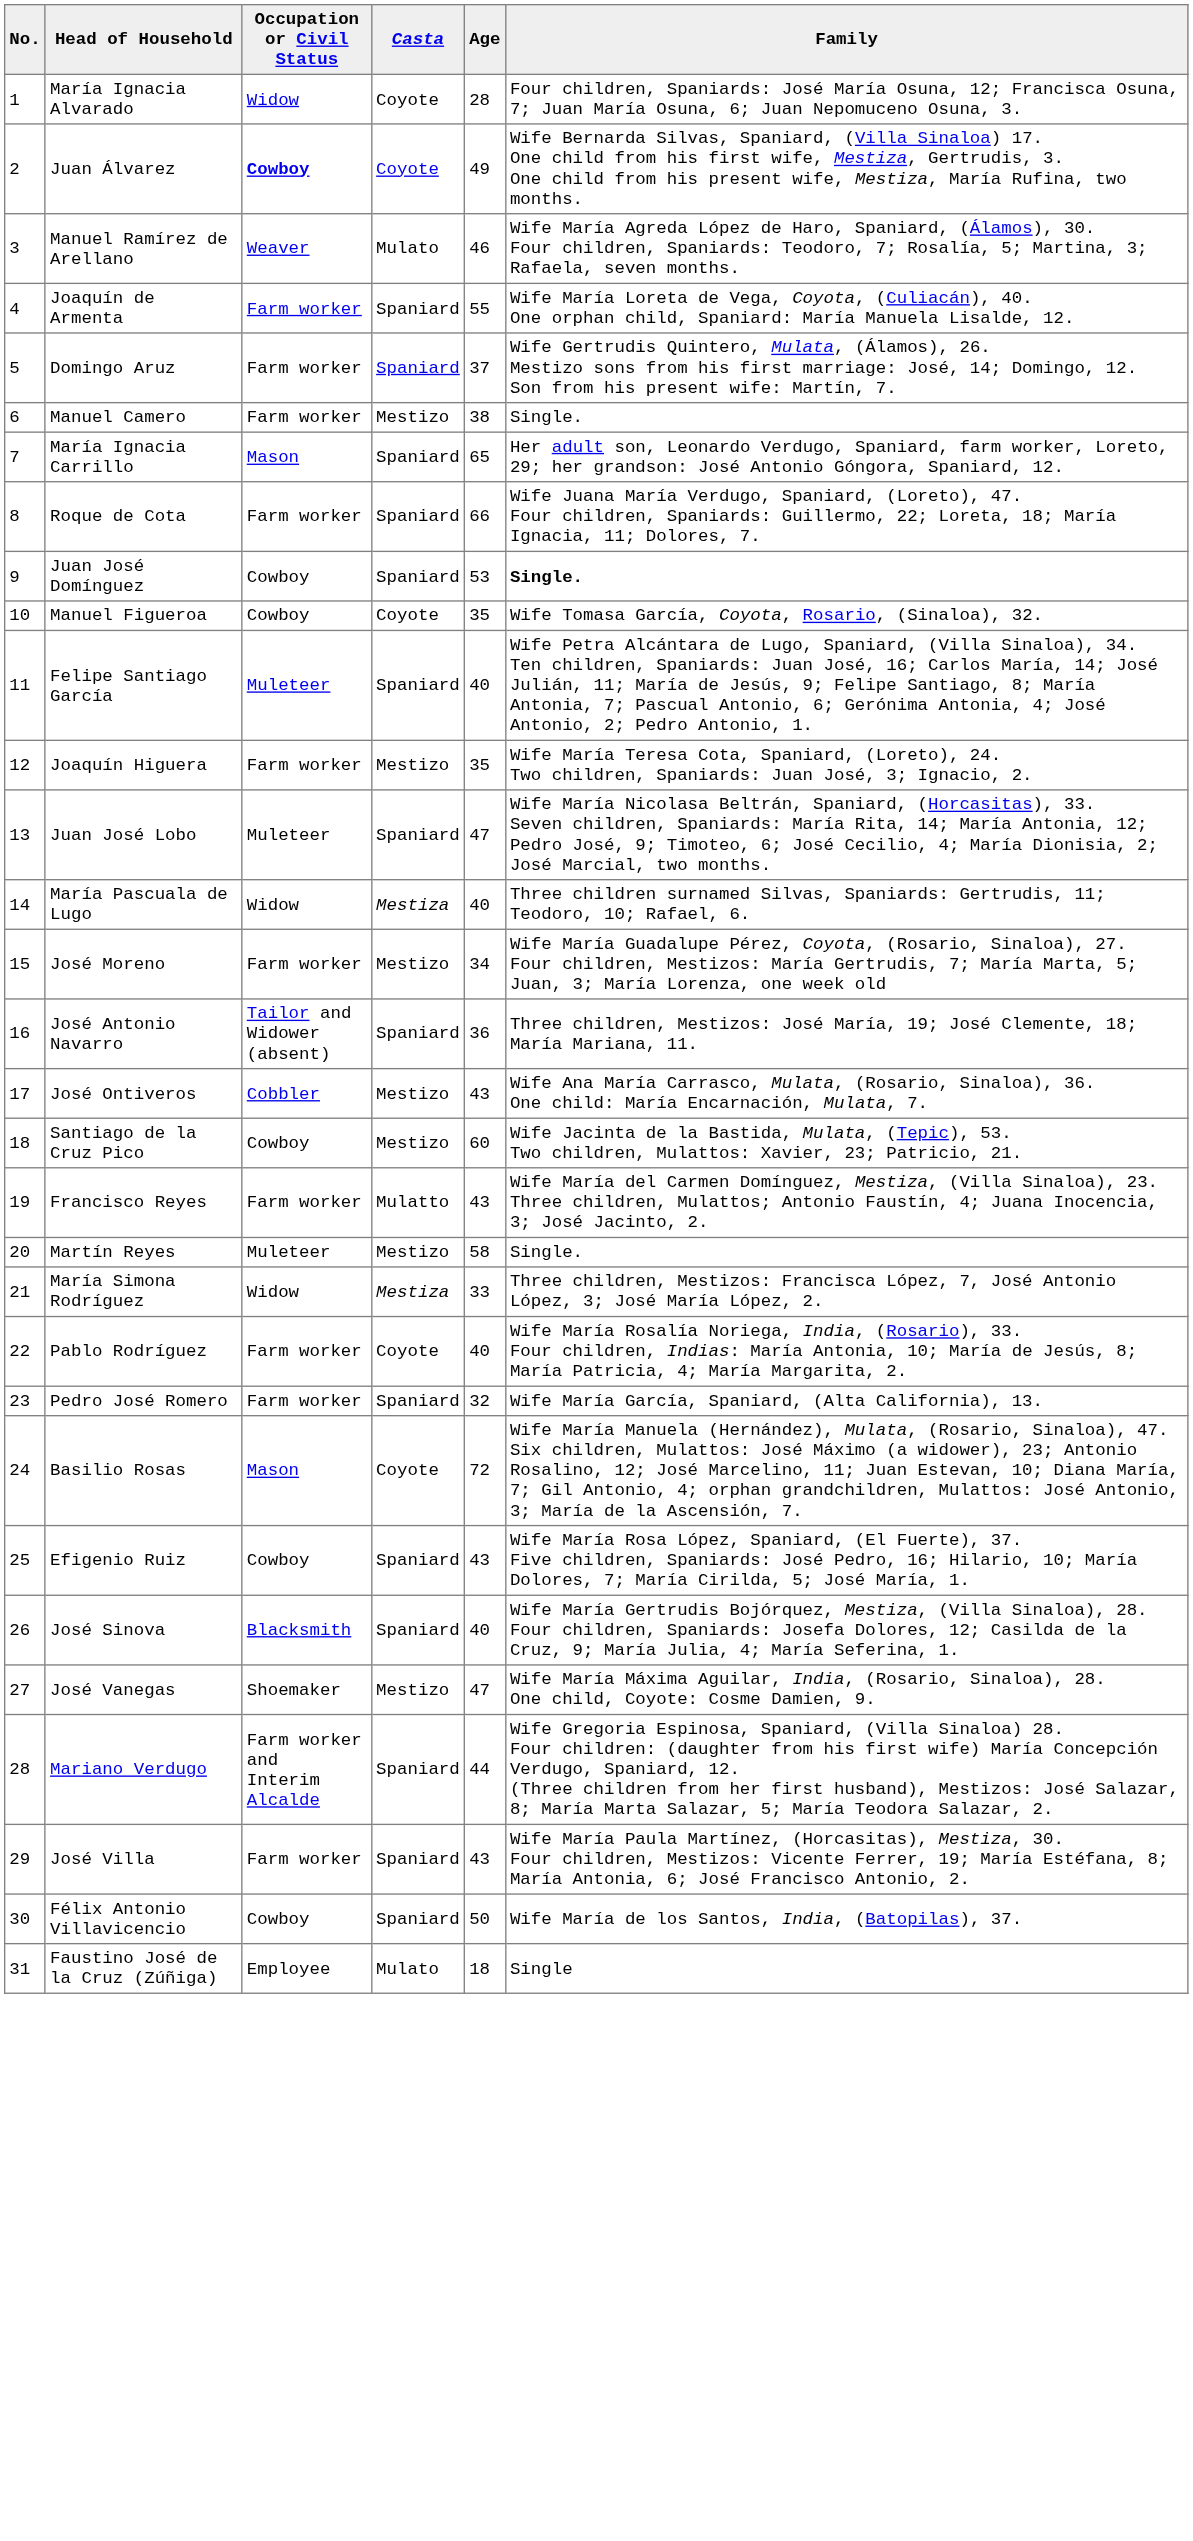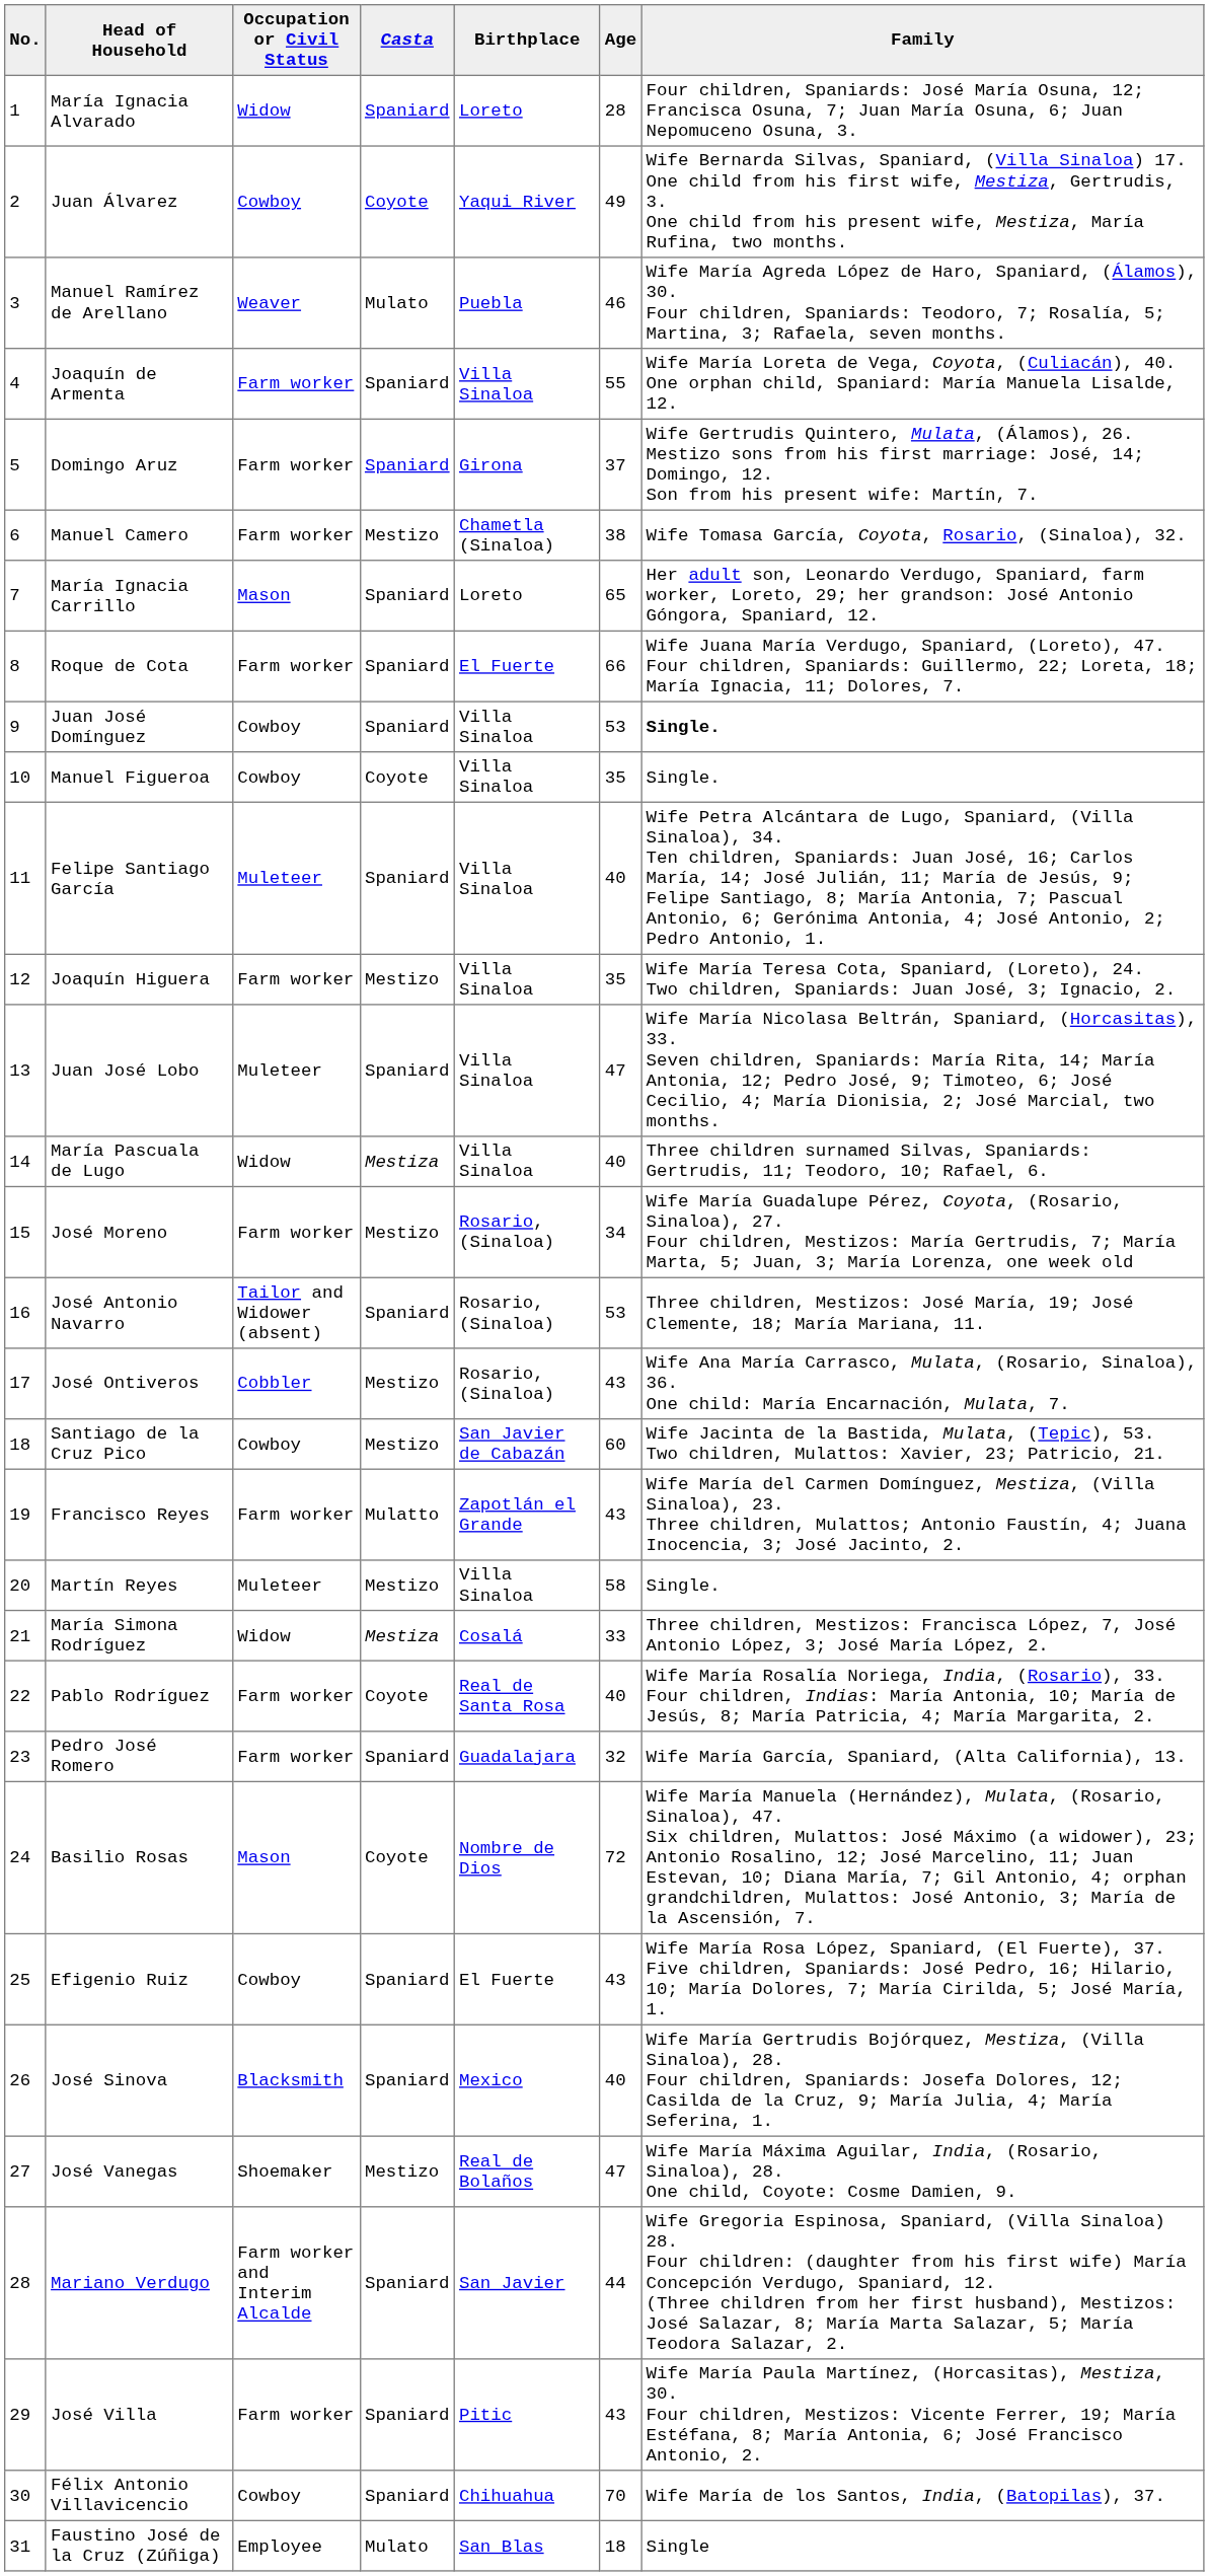 <table border="1" cellpadding="3" style="border-collapse:collapse">
 <tr bgcolor="#efefef">
 <th>No.</th>
 <th>Head of Household</th>
 <th>Occupation<br>or <a href='#'>Civil Status</a></th>
 <th><em><a href='#'>Casta</a></em></th>
+<th>Birthplace</th>
 <th>Age</th>
 <th>Family</th>
 </tr>
 <tr>
 <td>1</td>
 <td>María Ignacia Alvarado</td>
 <td><a href='#'>Widow</a></td>
-<td>Coyote</td>
+<td><a href='#'>Spaniard</a></td>
+<td><a href='#'>Loreto</a></td>
 <td>28</td>
 <td>Four children, Spaniards: José María Osuna, 12; Francisca Osuna, 7; Juan María Osuna, 6; Juan Nepomuceno Osuna, 3.</td>
 </tr>
 <tr>
 <td>2</td>
 <td>Juan Álvarez</td>
-<td><strong><a href='#'>Cowboy</a></strong></td>
+<td><a href='#'>Cowboy</a></td>
 <td><a href='#'>Coyote</a></td>
+<td><a href='#'>Yaqui River</a></td>
 <td>49</td>
 <td>Wife Bernarda Silvas, Spaniard, (<a href='#'>Villa Sinaloa</a>) 17.<br> One child from his first wife, <em><a href='#'>Mestiza</a></em>, Gertrudis, 3.<br> One child from his present wife, <em>Mestiza</em>, María Rufina, two months.</td>
 </tr>
 <tr>
 <td>3</td>
 <td>Manuel Ramírez de Arellano</td>
 <td><a href='#'>Weaver</a></td>
 <td>Mulato</td>
+<td><a href='#'>Puebla</a></td>
 <td>46</td>
 <td>Wife María Agreda López de Haro, Spaniard, (<a href='#'>Álamos</a>), 30.<br> Four children, Spaniards: Teodoro, 7; Rosalía, 5; Martina, 3; Rafaela, seven months.</td>
 </tr>
 <tr>
 <td>4</td>
 <td>Joaquín de Armenta</td>
 <td><a href='#'>Farm worker</a></td>
 <td>Spaniard</td>
+<td><a href='#'>Villa Sinaloa</a></td>
 <td>55</td>
 <td>Wife María Loreta de Vega, <em>Coyota</em>, (<a href='#'>Culiacán</a>), 40.<br> One orphan child, Spaniard: María Manuela Lisalde, 12.</td>
 </tr>
 <tr>
 <td>5</td>
 <td>Domingo Aruz</td>
 <td>Farm worker</td>
 <td><a href='#'>Spaniard</a></td>
+<td><a href='#'>Girona</a></td>
 <td>37</td>
 <td>Wife Gertrudis Quintero, <em><a href='#'>Mulata</a></em>, (Álamos), 26.<br> Mestizo sons from his first marriage: José, 14; Domingo, 12.<br> Son from his present wife: Martín, 7.</td>
 </tr>
 <tr>
 <td>6</td>
 <td>Manuel Camero</td>
 <td>Farm worker</td>
 <td>Mestizo</td>
+<td><a href='#'>Chametla</a> (Sinaloa)</td>
 <td>38</td>
-<td>Single.</td>
+<td>Wife Tomasa García, <em>Coyota</em>, <a href='#'>Rosario</a>, (Sinaloa), 32.</td>
 </tr>
 <tr>
 <td>7</td>
 <td>María Ignacia Carrillo</td>
 <td><a href='#'>Mason</a></td>
 <td>Spaniard</td>
+<td>Loreto</td>
 <td>65</td>
 <td>Her <a href='#'>adult</a> son, Leonardo Verdugo, Spaniard, farm worker, Loreto, 29; her grandson: José Antonio Góngora, Spaniard, 12.</td>
 </tr>
 <tr>
 <td>8</td>
 <td>Roque de Cota</td>
 <td>Farm worker</td>
 <td>Spaniard</td>
+<td><a href='#'>El Fuerte</a></td>
 <td>66</td>
 <td>Wife Juana María Verdugo, Spaniard, (Loreto), 47.<br> Four children, Spaniards: Guillermo, 22; Loreta, 18; María Ignacia, 11; Dolores, 7.</td>
 </tr>
 <tr>
 <td>9</td>
 <td>Juan José Domínguez</td>
 <td>Cowboy</td>
 <td>Spaniard</td>
+<td>Villa Sinaloa</td>
 <td>53</td>
 <td><strong>Single.</strong></td>
 </tr>
 <tr>
 <td>10</td>
 <td>Manuel Figueroa</td>
 <td>Cowboy</td>
 <td>Coyote</td>
+<td>Villa Sinaloa</td>
 <td>35</td>
-<td>Wife Tomasa García, <em>Coyota</em>, <a href='#'>Rosario</a>, (Sinaloa), 32.</td>
+<td>Single.</td>
 </tr>
 <tr>
 <td>11</td>
 <td>Felipe Santiago García</td>
 <td><a href='#'>Muleteer</a></td>
 <td>Spaniard</td>
+<td>Villa Sinaloa</td>
 <td>40</td>
 <td>Wife Petra Alcántara de Lugo, Spaniard, (Villa Sinaloa), 34.<br> Ten children, Spaniards: Juan José, 16; Carlos María, 14; José Julián, 11; María de Jesús, 9; Felipe Santiago, 8; María Antonia, 7; Pascual Antonio, 6; Gerónima Antonia, 4; José Antonio, 2; Pedro Antonio, 1.</td>
 </tr>
 <tr>
 <td>12</td>
 <td>Joaquín Higuera</td>
 <td>Farm worker</td>
 <td>Mestizo</td>
+<td>Villa Sinaloa</td>
 <td>35</td>
 <td>Wife María Teresa Cota, Spaniard, (Loreto), 24.<br> Two children, Spaniards: Juan José, 3; Ignacio, 2.</td>
 </tr>
 <tr>
 <td>13</td>
 <td>Juan José Lobo</td>
 <td>Muleteer</td>
 <td>Spaniard</td>
+<td>Villa Sinaloa</td>
 <td>47</td>
 <td>Wife María Nicolasa Beltrán, Spaniard, (<a href='#'>Horcasitas</a>), 33.<br> Seven children, Spaniards: María Rita, 14; María Antonia, 12; Pedro José, 9; Timoteo, 6; José Cecilio, 4; María Dionisia, 2; José Marcial, two months.</td>
 </tr>
 <tr>
 <td>14</td>
 <td>María Pascuala de Lugo</td>
 <td>Widow</td>
 <td><em>Mestiza</em></td>
+<td>Villa Sinaloa</td>
 <td>40</td>
 <td>Three children surnamed Silvas, Spaniards: Gertrudis, 11; Teodoro, 10; Rafael, 6.</td>
 </tr>
 <tr>
 <td>15</td>
 <td>José Moreno</td>
 <td>Farm worker</td>
 <td>Mestizo</td>
+<td><a href='#'>Rosario</a>, (Sinaloa)</td>
 <td>34</td>
 <td>Wife María Guadalupe Pérez, <em>Coyota</em>, (Rosario, Sinaloa), 27.<br> Four children, Mestizos: María Gertrudis, 7; María Marta, 5; Juan, 3; María Lorenza, one week old</td>
 </tr>
 <tr>
 <td>16</td>
 <td>José Antonio Navarro</td>
 <td><a href='#'>Tailor</a> and<br> Widower (absent)</td>
 <td>Spaniard</td>
-<td>36</td>
+<td>Rosario, (Sinaloa)</td>
+<td>53</td>
 <td>Three children, Mestizos: José María, 19; José Clemente, 18; María Mariana, 11.</td>
 </tr>
 <tr>
 <td>17</td>
 <td>José Ontiveros</td>
 <td><a href='#'>Cobbler</a></td>
 <td>Mestizo</td>
+<td>Rosario, (Sinaloa)</td>
 <td>43</td>
 <td>Wife Ana María Carrasco, <em>Mulata</em>, (Rosario, Sinaloa), 36.<br> One child: María Encarnación, <em>Mulata</em>, 7.</td>
 </tr>
 <tr>
 <td>18</td>
 <td>Santiago de la Cruz Pico</td>
 <td>Cowboy</td>
 <td>Mestizo</td>
+<td><a href='#'>San Javier de Cabazán</a></td>
 <td>60</td>
 <td>Wife Jacinta de la Bastida, <em>Mulata</em>, (<a href='#'>Tepic</a>), 53.<br> Two children, Mulattos: Xavier, 23; Patricio, 21.</td>
 </tr>
 <tr>
 <td>19</td>
 <td>Francisco Reyes</td>
 <td>Farm worker</td>
 <td>Mulatto</td>
+<td><a href='#'>Zapotlán el Grande</a></td>
 <td>43</td>
 <td>Wife María del Carmen Domínguez, <em>Mestiza</em>, (Villa Sinaloa), 23.<br> Three children, Mulattos; Antonio Faustín, 4; Juana Inocencia, 3; José Jacinto, 2.</td>
 </tr>
 <tr>
 <td>20</td>
 <td>Martín Reyes</td>
 <td>Muleteer</td>
 <td>Mestizo</td>
+<td>Villa Sinaloa</td>
 <td>58</td>
 <td>Single.</td>
 </tr>
 <tr>
 <td>21</td>
 <td>María Simona Rodríguez</td>
 <td>Widow</td>
 <td><em>Mestiza</em></td>
+<td><a href='#'>Cosalá</a></td>
 <td>33</td>
 <td>Three children, Mestizos: Francisca López, 7, José Antonio López, 3; José María López, 2.</td>
 </tr>
 <tr>
 <td>22</td>
 <td>Pablo Rodríguez</td>
 <td>Farm worker</td>
 <td>Coyote</td>
+<td><a href='#'>Real de Santa Rosa</a></td>
 <td>40</td>
 <td>Wife María Rosalía Noriega, <em>India</em>, (<a href='#'>Rosario</a>), 33.<br> Four children, <em>Indias</em>: María Antonia, 10; María de Jesús, 8; María Patricia, 4; María Margarita, 2.</td>
 </tr>
 <tr>
 <td>23</td>
 <td>Pedro José Romero</td>
 <td>Farm worker</td>
 <td>Spaniard</td>
+<td><a href='#'>Guadalajara</a></td>
 <td>32</td>
 <td>Wife María García, Spaniard, (Alta California), 13.</td>
 </tr>
 <tr>
 <td>24</td>
 <td>Basilio Rosas</td>
 <td><a href='#'>Mason</a></td>
 <td>Coyote</td>
+<td><a href='#'>Nombre de Dios</a></td>
 <td>72</td>
 <td>Wife María Manuela (Hernández), <em>Mulata</em>, (Rosario, Sinaloa), 47.<br> Six children, Mulattos: José Máximo (a widower), 23; Antonio Rosalino, 12; José Marcelino, 11; Juan Estevan, 10; Diana María, 7; Gil Antonio, 4; orphan grandchildren, Mulattos: José Antonio, 3; María de la Ascensión, 7.</td>
 </tr>
 <tr>
 <td>25</td>
 <td>Efigenio Ruiz</td>
 <td>Cowboy</td>
 <td>Spaniard</td>
+<td>El Fuerte</td>
 <td>43</td>
 <td>Wife María Rosa López, Spaniard, (El Fuerte), 37.<br> Five children, Spaniards: José Pedro, 16; Hilario, 10; María Dolores, 7; María Cirilda, 5; José María, 1.</td>
 </tr>
 <tr>
 <td>26</td>
 <td>José Sinova</td>
 <td><a href='#'>Blacksmith</a></td>
 <td>Spaniard</td>
+<td><a href='#'>Mexico</a></td>
 <td>40</td>
 <td>Wife María Gertrudis Bojórquez, <em>Mestiza</em>, (Villa Sinaloa), 28.<br> Four children, Spaniards: Josefa Dolores, 12; Casilda de la Cruz, 9; María Julia, 4; María Seferina, 1.</td>
 </tr>
 <tr>
 <td>27</td>
 <td>José Vanegas</td>
 <td>Shoemaker</td>
 <td>Mestizo</td>
+<td><a href='#'>Real de Bolaños</a></td>
 <td>47</td>
 <td>Wife María Máxima Aguilar, <em>India</em>, (Rosario, Sinaloa), 28.<br> One child, Coyote: Cosme Damien, 9.</td>
 </tr>
 <tr>
 <td>28</td>
 <td><a href='#'>Mariano Verdugo</a></td>
 <td>Farm worker and<br>Interim <a href='#'>Alcalde</a></td>
 <td>Spaniard</td>
+<td><a href='#'>San Javier</a></td>
 <td>44</td>
 <td>Wife Gregoria Espinosa, Spaniard, (Villa Sinaloa) 28.<br> Four children: (daughter from his first wife) María Concepción Verdugo, Spaniard, 12.<br> (Three children from her first husband), Mestizos: José Salazar, 8; María Marta Salazar, 5; María Teodora Salazar, 2.</td>
 </tr>
 <tr>
 <td>29</td>
 <td>José Villa</td>
 <td>Farm worker</td>
 <td>Spaniard</td>
+<td><a href='#'>Pitic</a></td>
 <td>43</td>
 <td>Wife María Paula Martínez, (Horcasitas), <em>Mestiza</em>, 30.<br> Four children, Mestizos: Vicente Ferrer, 19; María Estéfana, 8; María Antonia, 6; José Francisco Antonio, 2.</td>
 </tr>
 <tr>
 <td>30</td>
 <td>Félix Antonio Villavicencio</td>
 <td>Cowboy</td>
 <td>Spaniard</td>
-<td>50</td>
+<td><a href='#'>Chihuahua</a></td>
+<td>70</td>
 <td>Wife María de los Santos, <em>India</em>, (<a href='#'>Batopilas</a>), 37.</td>
 </tr>
 <tr>
 <td>31</td>
 <td>Faustino José de la Cruz (Zúñiga)</td>
 <td>Employee</td>
 <td>Mulato</td>
+<td><a href='#'>San Blas</a></td>
 <td>18</td>
 <td>Single</td>
 </tr>
 </table>
